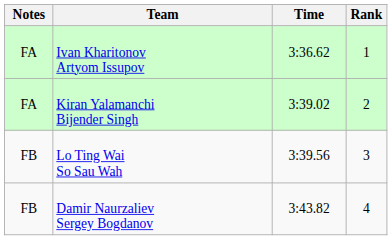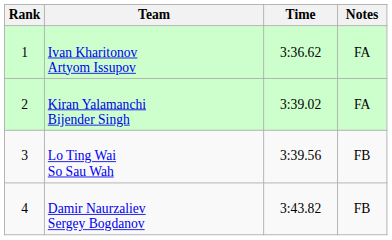 <table class=wikitable style="text-align:center">
 <tr>
-<th width=50>Notes</th>
+<th width=40>Rank</th>
 <th width=250>Team</th>
 <th width=80>Time</th>
-<th width=40>Rank</th>
+<th width=50>Notes</th>
 </tr>
 <tr bgcolor="ccffcc">
-<td>FA</td>
+<td>1</td>
 <td align=left><br><a href='#'>Ivan Kharitonov</a><br><a href='#'>Artyom Issupov</a></td>
 <td>3:36.62</td>
-<td>1</td>
+<td>FA</td>
 </tr>
 <tr bgcolor="ccffcc">
-<td>FA</td>
+<td>2</td>
 <td align=left><br><a href='#'>Kiran Yalamanchi</a><br><a href='#'>Bijender Singh</a></td>
 <td>3:39.02</td>
-<td>2</td>
+<td>FA</td>
 </tr>
 <tr>
-<td>FB</td>
+<td>3</td>
 <td align=left><br><a href='#'>Lo Ting Wai</a><br><a href='#'>So Sau Wah</a></td>
 <td>3:39.56</td>
-<td>3</td>
+<td>FB</td>
 </tr>
 <tr>
-<td>FB</td>
+<td>4</td>
 <td align=left><br><a href='#'>Damir Naurzaliev</a><br><a href='#'>Sergey Bogdanov</a></td>
 <td>3:43.82</td>
-<td>4</td>
+<td>FB</td>
 </tr>
 </table>
